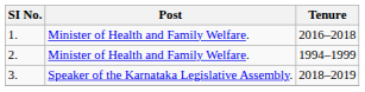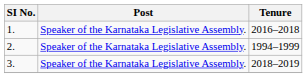 <table class ="wikitable">
 <tr>
 <th>SI No.</th>
 <th>Post</th>
 <th>Tenure</th>
 </tr>
 <tr>
 <td>1.</td>
-<td><a href='#'>Minister of Health and Family Welfare</a>.</td>
+<td><a href='#'>Speaker of the Karnataka Legislative Assembly</a>.</td>
 <td>2016–2018</td>
 </tr>
 <tr>
 <td>2.</td>
-<td><a href='#'>Minister of Health and Family Welfare</a>.</td>
+<td><a href='#'>Speaker of the Karnataka Legislative Assembly</a>.</td>
 <td>1994–1999</td>
 </tr>
 <tr>
 <td>3.</td>
 <td><a href='#'>Speaker of the Karnataka Legislative Assembly</a>.</td>
 <td>2018–2019</td>
 </tr>
 <tr>
 </tr>
 </table>
